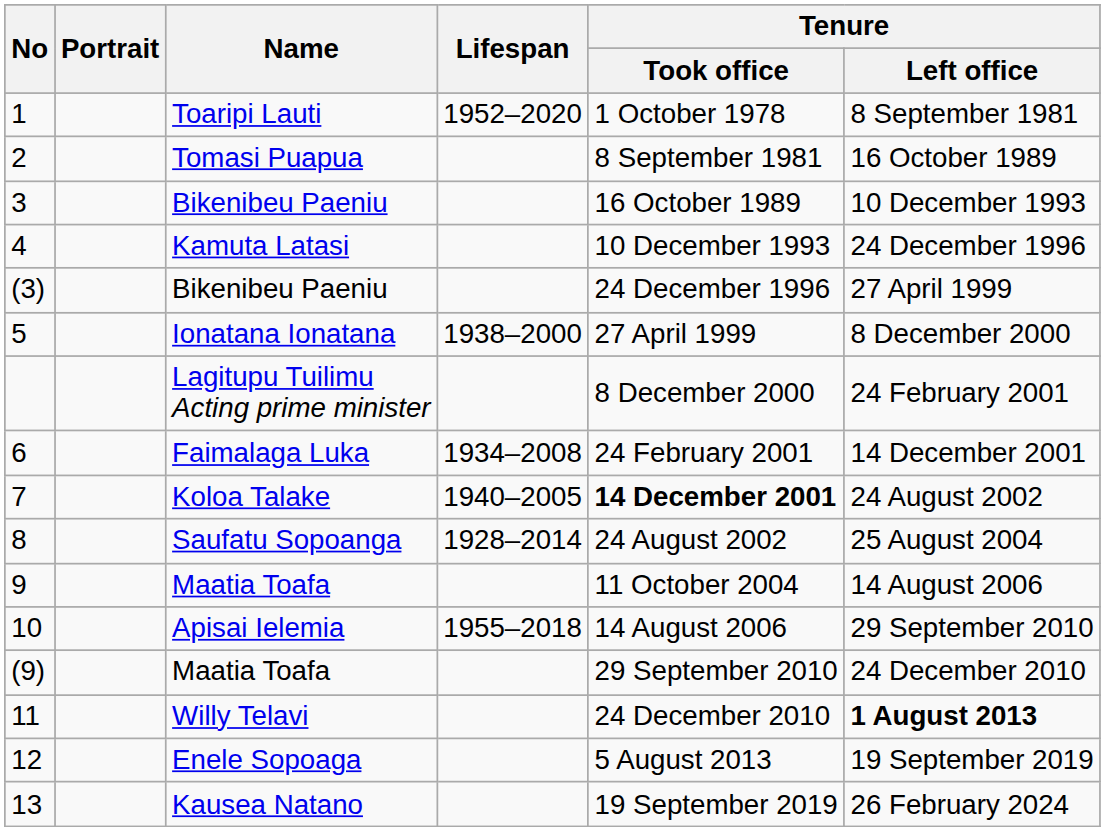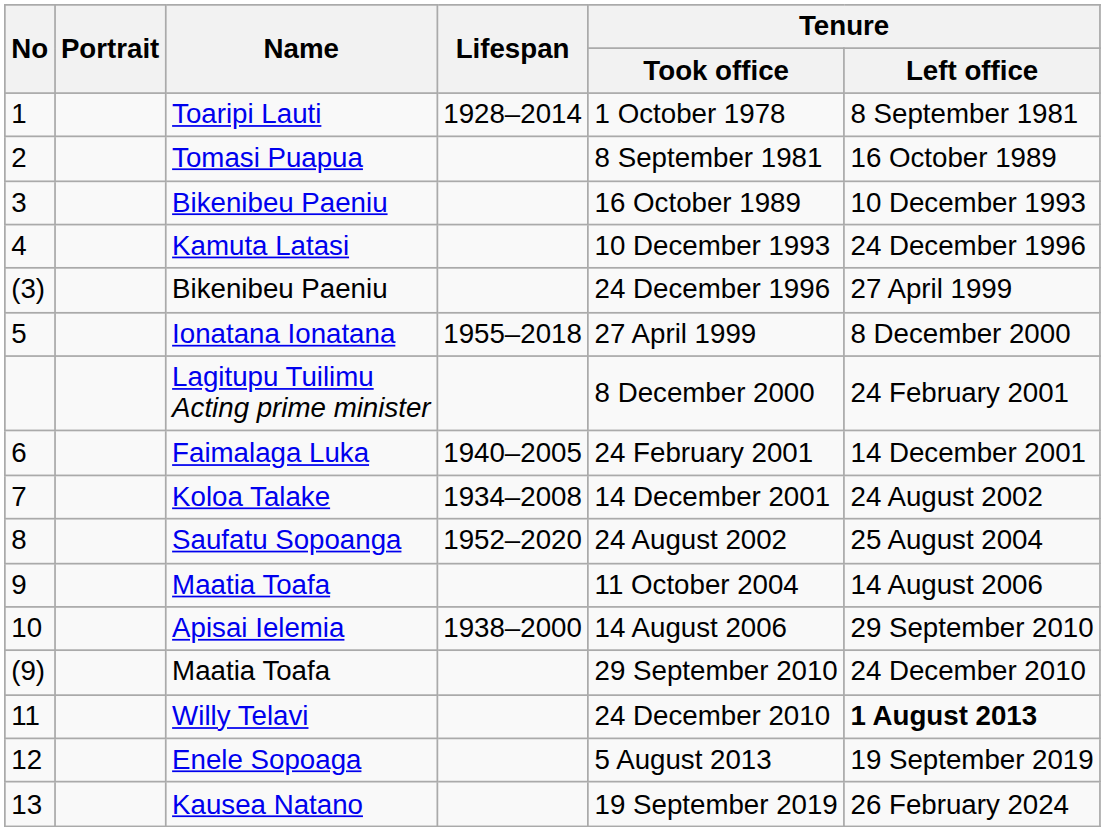 <table class="wikitable">
 <tr>
 <th rowspan="2" scope="col">No</th>
 <th scope="col" rowspan="2">Portrait</th>
 <th rowspan="2" scope="col">Name</th>
 <th scope="col" rowspan="2">Lifespan</th>
 <th colspan="2" scope="col">Tenure</th>
 </tr>
 <tr>
 <th scope="col">Took office</th>
 <th scope="col">Left office</th>
 </tr>
 <tr>
 <td>1</td>
 <td></td>
 <td><a href='#'>Toaripi Lauti</a></td>
-<td>1952–2020</td>
+<td>1928–2014</td>
 <td>1 October 1978</td>
 <td>8 September 1981</td>
 </tr>
 <tr>
 <td>2</td>
 <td></td>
 <td><a href='#'>Tomasi Puapua</a></td>
 <td></td>
 <td>8 September 1981</td>
 <td>16 October 1989</td>
 </tr>
 <tr>
 <td>3</td>
 <td></td>
 <td><a href='#'>Bikenibeu Paeniu</a></td>
 <td></td>
 <td>16 October 1989</td>
 <td>10 December 1993</td>
 </tr>
 <tr>
 <td>4</td>
 <td></td>
 <td><a href='#'>Kamuta Latasi</a></td>
 <td></td>
 <td>10 December 1993</td>
 <td>24 December 1996</td>
 </tr>
 <tr>
 <td>(3)</td>
 <td></td>
 <td>Bikenibeu Paeniu</td>
 <td></td>
 <td>24 December 1996</td>
 <td>27 April 1999</td>
 </tr>
 <tr>
 <td>5</td>
 <td></td>
 <td><a href='#'>Ionatana Ionatana</a></td>
-<td>1938–2000</td>
+<td>1955–2018</td>
 <td>27 April 1999</td>
 <td>8 December 2000</td>
 </tr>
 <tr>
 <td></td>
 <td></td>
 <td><a href='#'>Lagitupu Tuilimu</a><br><em>Acting prime minister</em></td>
 <td></td>
 <td>8 December 2000</td>
 <td>24 February 2001</td>
 </tr>
 <tr>
 <td>6</td>
 <td></td>
 <td><a href='#'>Faimalaga Luka</a></td>
-<td>1934–2008</td>
+<td>1940–2005</td>
 <td>24 February 2001</td>
 <td>14 December 2001</td>
 </tr>
 <tr>
 <td>7</td>
 <td></td>
 <td><a href='#'>Koloa Talake</a></td>
-<td>1940–2005</td>
-<td><strong>14 December 2001</strong></td>
+<td>1934–2008</td>
+<td>14 December 2001</td>
 <td>24 August 2002</td>
 </tr>
 <tr>
 <td>8</td>
 <td></td>
 <td><a href='#'>Saufatu Sopoanga</a></td>
-<td>1928–2014</td>
+<td>1952–2020</td>
 <td>24 August 2002</td>
 <td>25 August 2004</td>
 </tr>
 <tr>
 <td>9</td>
 <td></td>
 <td><a href='#'>Maatia Toafa</a></td>
 <td></td>
 <td>11 October 2004</td>
 <td>14 August 2006</td>
 </tr>
 <tr>
 <td>10</td>
 <td></td>
 <td><a href='#'>Apisai Ielemia</a></td>
-<td>1955–2018</td>
+<td>1938–2000</td>
 <td>14 August 2006</td>
 <td>29 September 2010</td>
 </tr>
 <tr>
 <td>(9)</td>
 <td></td>
 <td>Maatia Toafa</td>
 <td></td>
 <td>29 September 2010</td>
 <td>24 December 2010</td>
 </tr>
 <tr>
 <td>11</td>
 <td></td>
 <td><a href='#'>Willy Telavi</a></td>
 <td></td>
 <td>24 December 2010</td>
 <td><strong>1 August 2013</strong></td>
 </tr>
 <tr>
 <td>12</td>
 <td></td>
 <td><a href='#'>Enele Sopoaga</a></td>
 <td></td>
 <td>5 August 2013</td>
 <td>19 September 2019</td>
 </tr>
 <tr>
 <td>13</td>
 <td></td>
 <td><a href='#'>Kausea Natano</a></td>
 <td></td>
 <td>19 September 2019</td>
 <td>26 February 2024</td>
 </tr>
 <tr>
 </tr>
 </table>
